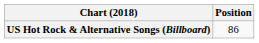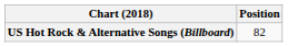 <table class="wikitable plainrowheaders" style="text-align:center">
 <tr>
 <th scope="col">Chart (2018)</th>
 <th scope="col">Position</th>
 </tr>
 <tr>
 <th scope="row">US Hot Rock & Alternative Songs (<em>Billboard</em>)</th>
-<td>86</td>
+<td>82</td>
 </tr>
 </table>
